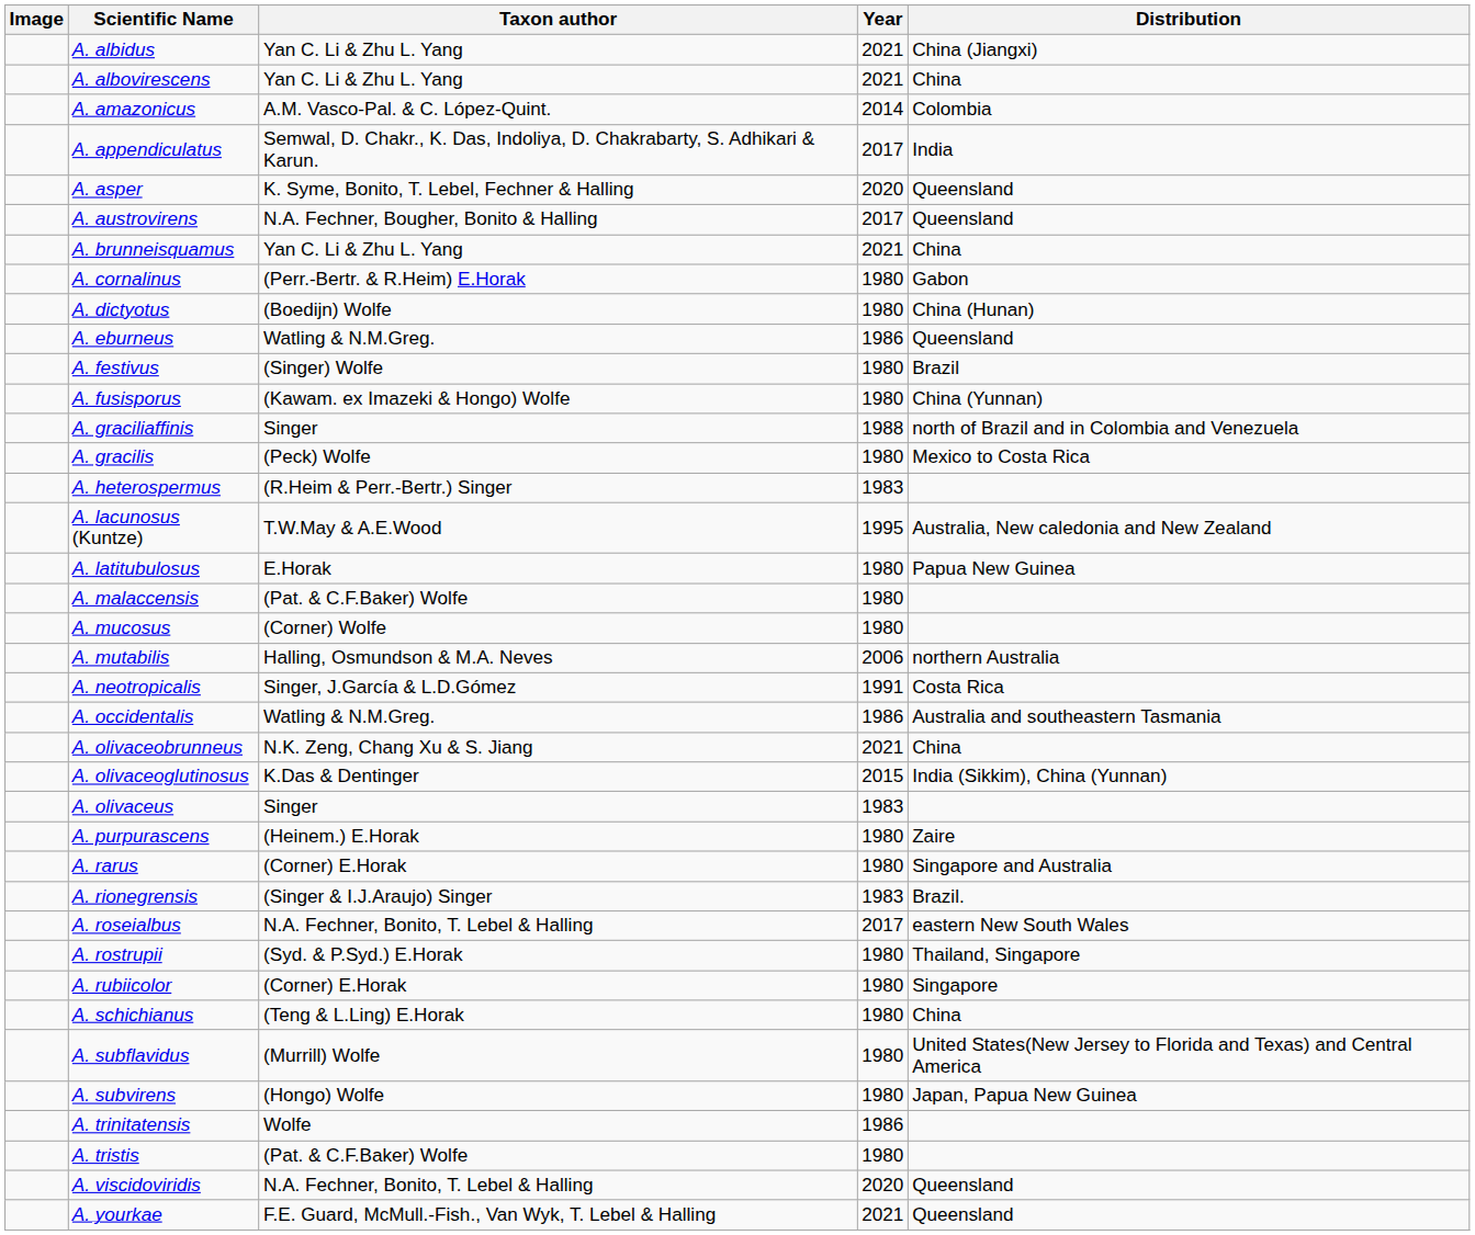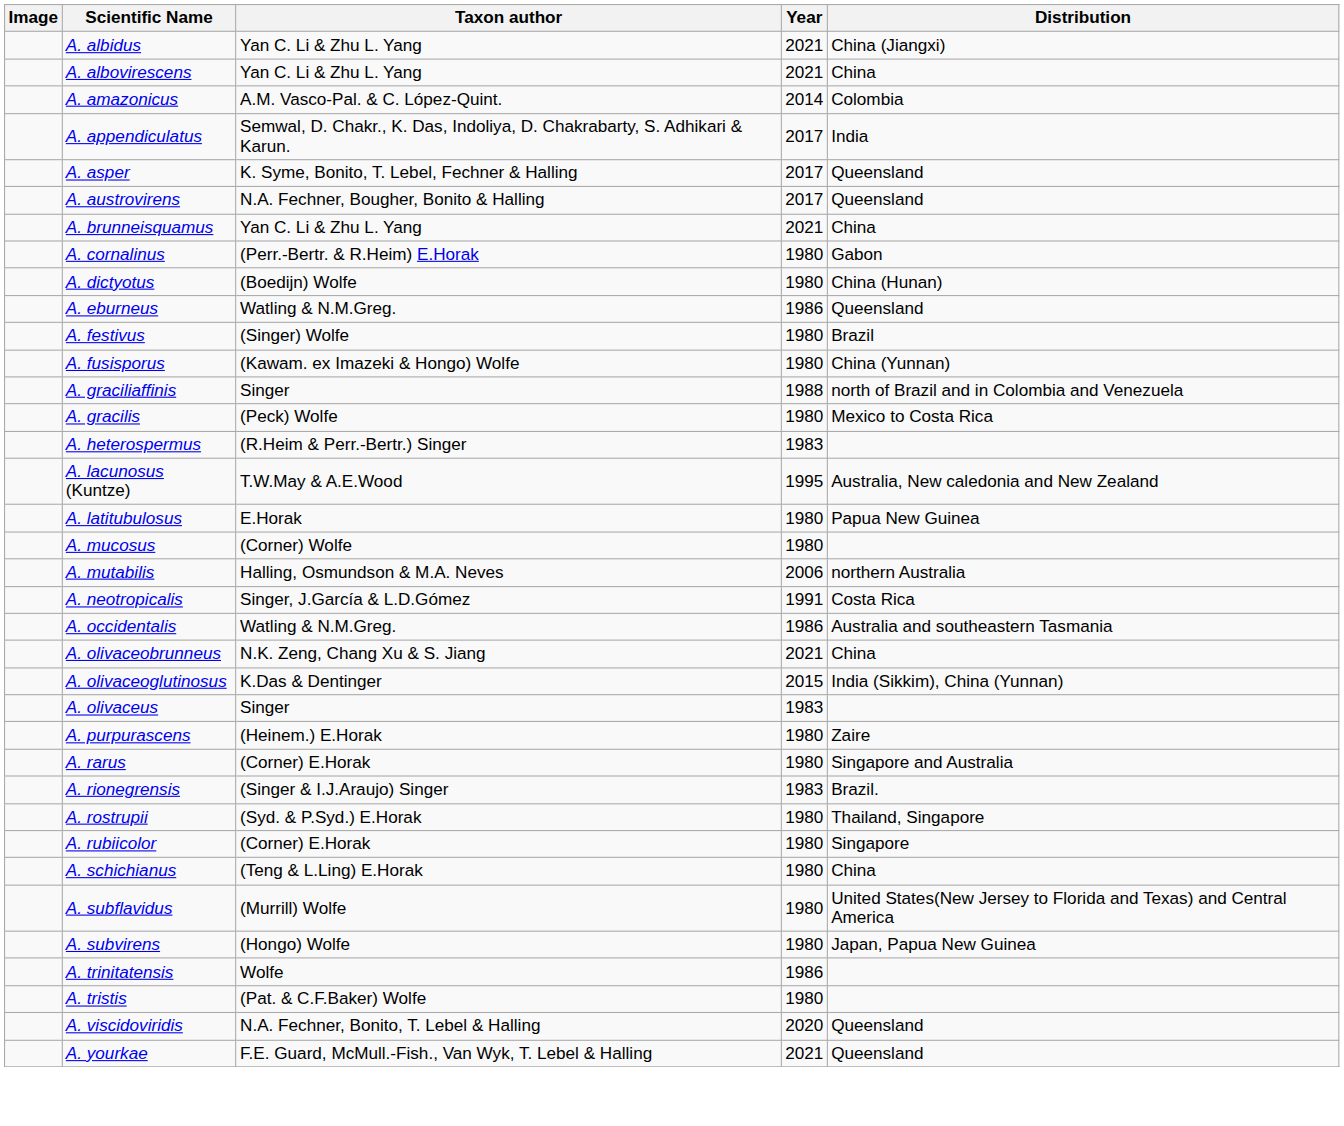 <table class="wikitable sortable">
 <tr>
 <th>Image</th>
 <th>Scientific Name</th>
 <th>Taxon author</th>
 <th>Year</th>
 <th>Distribution</th>
 </tr>
 <tr>
 <td></td>
 <td><em><a href='#'>A. albidus</a></em></td>
 <td>Yan C. Li & Zhu L. Yang</td>
 <td>2021</td>
 <td>China (Jiangxi)</td>
 </tr>
 <tr>
 <td></td>
 <td><em><a href='#'>A. albovirescens</a></em></td>
 <td>Yan C. Li & Zhu L. Yang</td>
 <td>2021</td>
 <td>China</td>
 </tr>
 <tr>
 <td></td>
 <td><em><a href='#'>A. amazonicus</a></em></td>
 <td>A.M. Vasco-Pal. & C. López-Quint.</td>
 <td>2014</td>
 <td>Colombia</td>
 </tr>
 <tr>
 <td></td>
 <td><em><a href='#'>A. appendiculatus</a></em></td>
 <td>Semwal, D. Chakr., K. Das, Indoliya, D. Chakrabarty, S. Adhikari & Karun.</td>
 <td>2017</td>
 <td>India</td>
 </tr>
 <tr>
 <td></td>
 <td><em><a href='#'>A. asper</a></em></td>
 <td>K. Syme, Bonito, T. Lebel, Fechner & Halling</td>
-<td>2020</td>
+<td>2017</td>
 <td>Queensland</td>
 </tr>
 <tr>
 <td></td>
 <td><em><a href='#'>A. austrovirens</a></em></td>
 <td>N.A. Fechner, Bougher, Bonito & Halling</td>
 <td>2017</td>
 <td>Queensland</td>
 </tr>
 <tr>
 <td></td>
 <td><em><a href='#'>A. brunneisquamus</a></em></td>
 <td>Yan C. Li & Zhu L. Yang</td>
 <td>2021</td>
 <td>China</td>
 </tr>
 <tr>
 <td></td>
 <td><em><a href='#'>A. cornalinus</a></em></td>
 <td>(Perr.-Bertr. & R.Heim) <a href='#'>E.Horak</a></td>
 <td>1980</td>
 <td>Gabon</td>
 </tr>
 <tr>
 <td></td>
 <td><em><a href='#'>A. dictyotus</a></em></td>
 <td>(Boedijn) Wolfe</td>
 <td>1980</td>
 <td>China (Hunan)</td>
 </tr>
 <tr>
 <td></td>
 <td><em><a href='#'>A. eburneus</a></em></td>
 <td>Watling & N.M.Greg.</td>
 <td>1986</td>
 <td>Queensland</td>
 </tr>
 <tr>
 <td></td>
 <td><em><a href='#'>A. festivus</a></em></td>
 <td>(Singer) Wolfe</td>
 <td>1980</td>
 <td>Brazil</td>
 </tr>
 <tr>
 <td></td>
 <td><em><a href='#'>A. fusisporus</a></em></td>
 <td>(Kawam. ex Imazeki & Hongo) Wolfe</td>
 <td>1980</td>
 <td>China (Yunnan)</td>
 </tr>
 <tr>
 <td></td>
 <td><em><a href='#'>A. graciliaffinis</a></em></td>
 <td>Singer</td>
 <td>1988</td>
 <td>north of Brazil and in Colombia and Venezuela</td>
 </tr>
 <tr>
 <td></td>
 <td><em><a href='#'>A. gracilis</a></em></td>
 <td>(Peck) Wolfe</td>
 <td>1980</td>
 <td>Mexico to Costa Rica</td>
 </tr>
 <tr>
 <td></td>
 <td><em><a href='#'>A. heterospermus</a></em></td>
 <td>(R.Heim & Perr.-Bertr.) Singer</td>
 <td>1983</td>
 <td></td>
 </tr>
 <tr>
 <td></td>
 <td><em><a href='#'>A. lacunosus</a></em> (Kuntze)</td>
 <td>T.W.May & A.E.Wood</td>
 <td>1995</td>
 <td>Australia, New caledonia and New Zealand</td>
 </tr>
 <tr>
 <td></td>
 <td><em><a href='#'>A. latitubulosus</a></em></td>
 <td>E.Horak</td>
 <td>1980</td>
 <td>Papua New Guinea</td>
 </tr>
 <tr>
 <td></td>
-<td><em><a href='#'>A. malaccensis</a></em></td>
-<td>(Pat. & C.F.Baker) Wolfe</td>
-<td>1980</td>
-<td></td>
-</tr>
-<tr>
-<td></td>
 <td><em><a href='#'>A. mucosus</a></em></td>
 <td>(Corner) Wolfe</td>
 <td>1980</td>
 <td></td>
 </tr>
 <tr>
 <td></td>
 <td><em><a href='#'>A. mutabilis</a></em></td>
 <td>Halling, Osmundson & M.A. Neves</td>
 <td>2006</td>
 <td>northern Australia</td>
 </tr>
 <tr>
 <td></td>
 <td><em><a href='#'>A. neotropicalis</a></em></td>
 <td>Singer, J.García & L.D.Gómez</td>
 <td>1991</td>
 <td>Costa Rica</td>
 </tr>
 <tr>
 <td></td>
 <td><em><a href='#'>A. occidentalis</a></em></td>
 <td>Watling & N.M.Greg.</td>
 <td>1986</td>
 <td>Australia and southeastern Tasmania</td>
 </tr>
 <tr>
 <td></td>
 <td><em><a href='#'>A. olivaceobrunneus</a></em></td>
 <td>N.K. Zeng, Chang Xu & S. Jiang</td>
 <td>2021</td>
 <td>China</td>
 </tr>
 <tr>
 <td></td>
 <td><em><a href='#'>A. olivaceoglutinosus</a></em></td>
 <td>K.Das & Dentinger</td>
 <td>2015</td>
 <td>India (Sikkim), China (Yunnan)</td>
 </tr>
 <tr>
 <td></td>
 <td><em><a href='#'>A. olivaceus</a></em></td>
 <td>Singer</td>
 <td>1983</td>
 <td></td>
 </tr>
 <tr>
 <td></td>
 <td><em><a href='#'>A. purpurascens</a></em></td>
 <td>(Heinem.) E.Horak</td>
 <td>1980</td>
 <td>Zaire</td>
 </tr>
 <tr>
 <td></td>
 <td><em><a href='#'>A. rarus</a></em></td>
 <td>(Corner) E.Horak</td>
 <td>1980</td>
 <td>Singapore and Australia</td>
 </tr>
 <tr>
 <td></td>
 <td><em><a href='#'>A. rionegrensis</a></em></td>
 <td>(Singer & I.J.Araujo) Singer</td>
 <td>1983</td>
 <td>Brazil.</td>
 </tr>
 <tr>
 <td></td>
-<td><em><a href='#'>A. roseialbus</a></em></td>
-<td>N.A. Fechner, Bonito, T. Lebel & Halling</td>
-<td>2017</td>
-<td>eastern New South Wales</td>
-</tr>
-<tr>
-<td></td>
 <td><em><a href='#'>A. rostrupii</a></em></td>
 <td>(Syd. & P.Syd.) E.Horak</td>
 <td>1980</td>
 <td>Thailand, Singapore</td>
 </tr>
 <tr>
 <td></td>
 <td><em><a href='#'>A. rubiicolor</a></em></td>
 <td>(Corner) E.Horak</td>
 <td>1980</td>
 <td>Singapore</td>
 </tr>
 <tr>
 <td></td>
 <td><em><a href='#'>A. schichianus</a></em></td>
 <td>(Teng & L.Ling) E.Horak</td>
 <td>1980</td>
 <td>China</td>
 </tr>
 <tr>
 <td></td>
 <td><em><a href='#'>A. subflavidus</a></em></td>
 <td>(Murrill) Wolfe</td>
 <td>1980</td>
 <td>United States(New Jersey to Florida and Texas) and Central America</td>
 </tr>
 <tr>
 <td></td>
 <td><em><a href='#'>A. subvirens</a></em></td>
 <td>(Hongo) Wolfe</td>
 <td>1980</td>
 <td>Japan, Papua New Guinea</td>
 </tr>
 <tr>
 <td></td>
 <td><em><a href='#'>A. trinitatensis</a></em></td>
 <td>Wolfe</td>
 <td>1986</td>
 <td></td>
 </tr>
 <tr>
 <td></td>
 <td><em><a href='#'>A. tristis</a></em></td>
 <td>(Pat. & C.F.Baker) Wolfe</td>
 <td>1980</td>
 <td></td>
 </tr>
 <tr>
 <td></td>
 <td><em><a href='#'>A. viscidoviridis</a></em></td>
 <td>N.A. Fechner, Bonito, T. Lebel & Halling</td>
 <td>2020</td>
 <td>Queensland</td>
 </tr>
 <tr>
 <td></td>
 <td><em><a href='#'>A. yourkae</a></em></td>
 <td>F.E. Guard, McMull.-Fish., Van Wyk, T. Lebel & Halling</td>
 <td>2021</td>
 <td>Queensland</td>
 </tr>
 <tr>
 </tr>
 </table>
